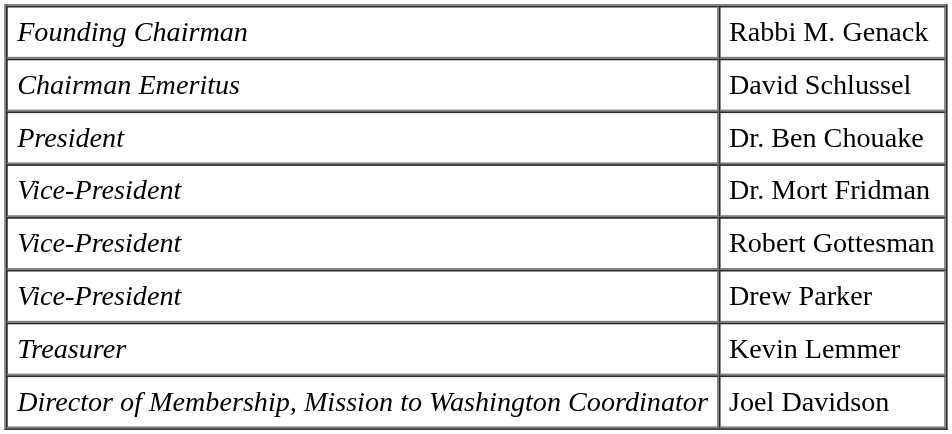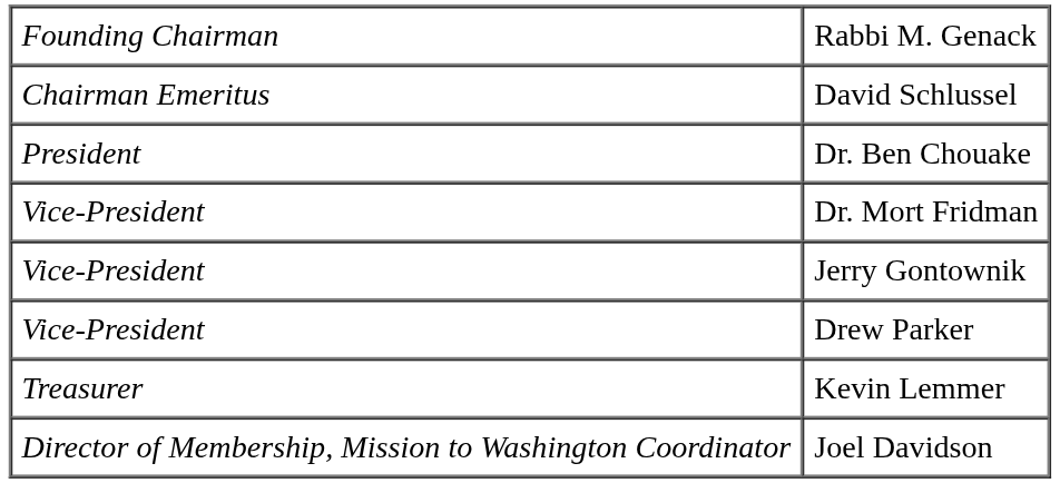 <table border=1 cellspacing=0 cellpadding=5 align=center>
 <tr>
 <td><em>Founding Chairman</em></td>
 <td>Rabbi M. Genack</td>
 </tr>
 <tr>
 <td><em>Chairman Emeritus</em></td>
 <td>David Schlussel</td>
 </tr>
 <tr>
 <td><em>President</em></td>
 <td>Dr. Ben Chouake</td>
 </tr>
 <tr>
 <td><em>Vice-President</em></td>
 <td>Dr. Mort Fridman</td>
 </tr>
 <tr>
 <td><em>Vice-President</em></td>
-<td>Robert Gottesman</td>
+<td>Jerry Gontownik</td>
 </tr>
 <tr>
 <td><em>Vice-President</em></td>
 <td>Drew Parker</td>
 </tr>
 <tr>
 <td><em>Treasurer</em></td>
 <td>Kevin Lemmer</td>
 </tr>
 <tr>
 <td><em>Director of Membership, Mission to Washington Coordinator</em></td>
 <td>Joel Davidson</td>
 </tr>
 </table>
